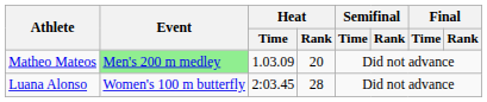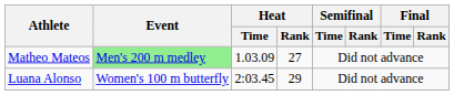 <table class=wikitable style="font-size:90%">
 <tr>
 <th rowspan="2">Athlete</th>
 <th rowspan="2">Event</th>
 <th colspan="2">Heat</th>
 <th colspan="2">Semifinal</th>
 <th colspan="2">Final</th>
 </tr>
 <tr style="font-size:95%">
 <th>Time</th>
 <th>Rank</th>
 <th>Time</th>
 <th>Rank</th>
 <th>Time</th>
 <th>Rank</th>
 </tr>
 <tr align=center>
 <td align=left><a href='#'>Matheo Mateos</a></td>
 <td align=left style="background: lightgreen;"><a href='#'>Men's 200 m medley</a></td>
 <td>1.03.09</td>
-<td>20</td>
+<td>27</td>
 <td colspan=4>Did not advance</td>
 </tr>
 <tr align=center>
 <td align=left><a href='#'>Luana Alonso</a></td>
 <td align=left><a href='#'>Women's 100 m butterfly</a></td>
 <td>2:03.45</td>
-<td>28</td>
+<td>29</td>
 <td colspan=4>Did not advance</td>
 </tr>
 </table>
